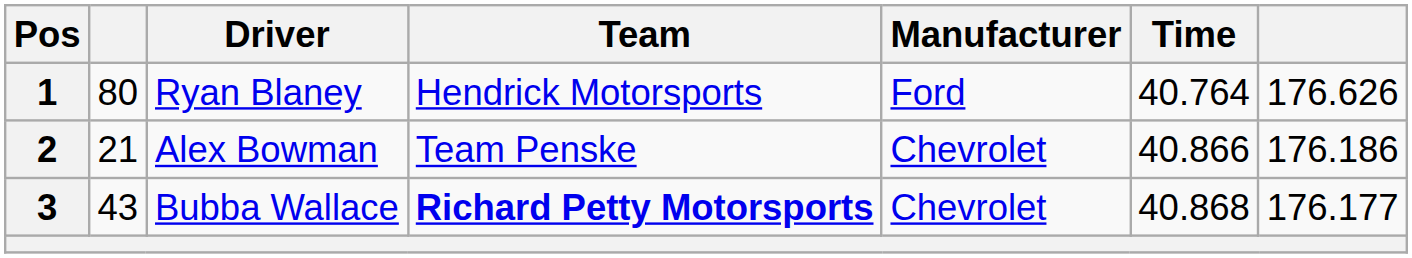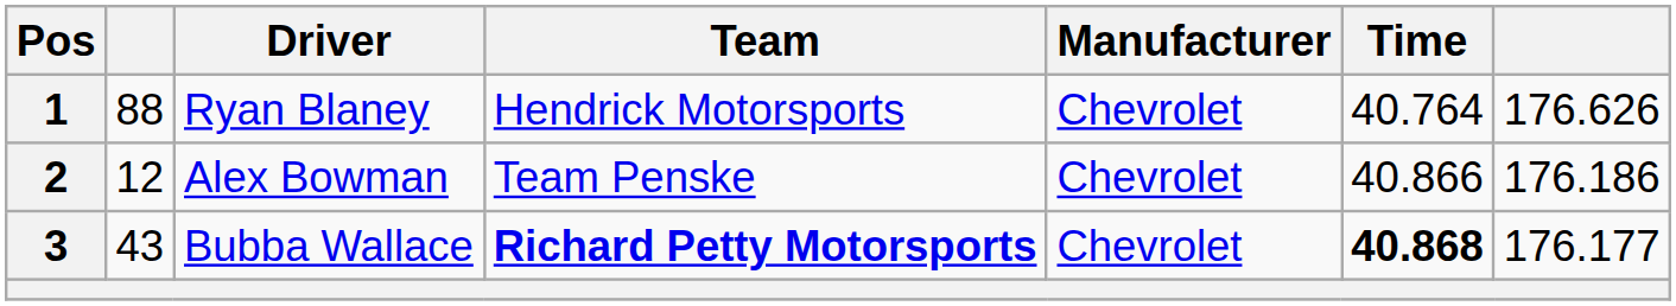 <table class="wikitable" style="font-size:95%">
 <tr>
 <th>Pos</th>
 <th></th>
 <th>Driver</th>
 <th>Team</th>
 <th>Manufacturer</th>
 <th>Time</th>
 <th></th>
 </tr>
 <tr>
 <th>1</th>
-<td>80</td>
+<td>88</td>
 <td><a href='#'>Ryan Blaney</a></td>
 <td><a href='#'>Hendrick Motorsports</a></td>
-<td><a href='#'>Ford</a></td>
+<td><a href='#'>Chevrolet</a></td>
 <td>40.764</td>
 <td>176.626</td>
 </tr>
 <tr>
 <th>2</th>
-<td>21</td>
+<td>12</td>
 <td><a href='#'>Alex Bowman</a></td>
 <td><a href='#'>Team Penske</a></td>
 <td><a href='#'>Chevrolet</a></td>
 <td>40.866</td>
 <td>176.186</td>
 </tr>
 <tr>
 <th>3</th>
 <td>43</td>
 <td><a href='#'>Bubba Wallace</a></td>
 <td><strong><a href='#'>Richard Petty Motorsports</a></strong></td>
 <td><a href='#'>Chevrolet</a></td>
-<td>40.868</td>
+<td><strong>40.868</strong></td>
 <td>176.177</td>
 </tr>
 <tr>
 <th colspan="7"></th>
 </tr>
 </table>
